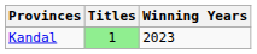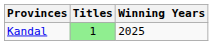 <table class="wikitable" style="font-size:95%;">
 <tr>
 <th>Provinces</th>
 <th>Titles</th>
 <th>Winning Years</th>
 </tr>
 <tr>
 <td><a href='#'>Kandal</a></td>
 <td align="center" style="background: lightgreen;">1</td>
-<td>2023</td>
+<td>2025</td>
 </tr>
 </table>
